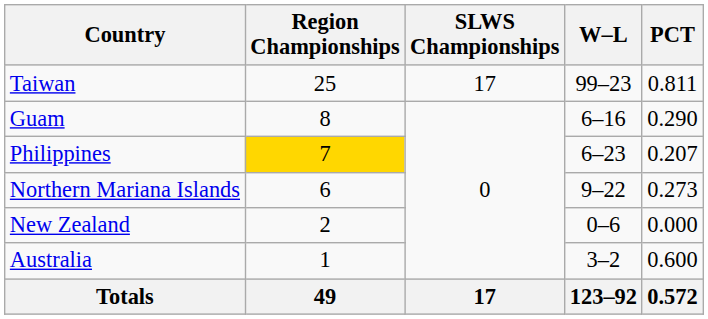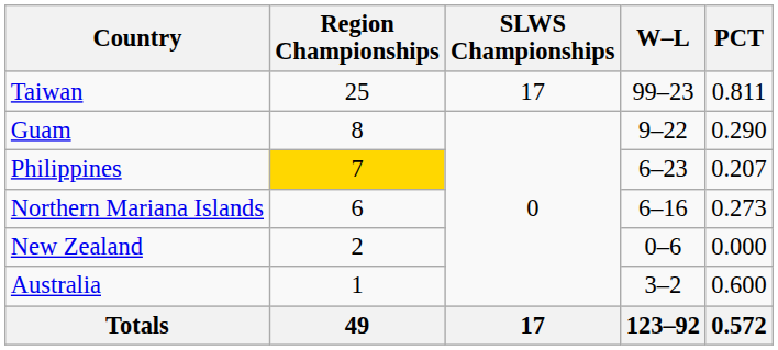 <table class="wikitable">
 <tr>
 <th>Country</th>
 <th>Region<br>Championships</th>
 <th>SLWS<br>Championships</th>
 <th>W–L</th>
 <th>PCT</th>
 </tr>
 <tr>
 <td> <a href='#'>Taiwan</a></td>
 <td align=center>25</td>
 <td align=center>17</td>
 <td align=center>99–23</td>
 <td align=center>0.811</td>
 </tr>
 <tr>
 <td> <a href='#'>Guam</a></td>
 <td align=center>8</td>
 <td align=center rowspan=5>0</td>
-<td align=center>6–16</td>
+<td align=center>9–22</td>
 <td align=center>0.290</td>
 </tr>
 <tr>
 <td> <a href='#'>Philippines</a></td>
 <td align=center style="background: gold;">7</td>
 <td align=center>6–23</td>
 <td align=center>0.207</td>
 </tr>
 <tr>
 <td> <a href='#'>Northern Mariana Islands</a></td>
 <td align=center>6</td>
-<td align=center>9–22</td>
+<td align=center>6–16</td>
 <td align=center>0.273</td>
 </tr>
 <tr>
 <td> <a href='#'>New Zealand</a></td>
 <td align=center>2</td>
 <td align=center>0–6</td>
 <td align=center>0.000</td>
 </tr>
 <tr>
 <td> <a href='#'>Australia</a></td>
 <td align=center>1</td>
 <td align=center>3–2</td>
 <td align=center>0.600</td>
 </tr>
 <tr>
 <th>Totals</th>
 <th>49</th>
 <th>17</th>
 <th>123–92</th>
 <th>0.572</th>
 </tr>
 </table>
